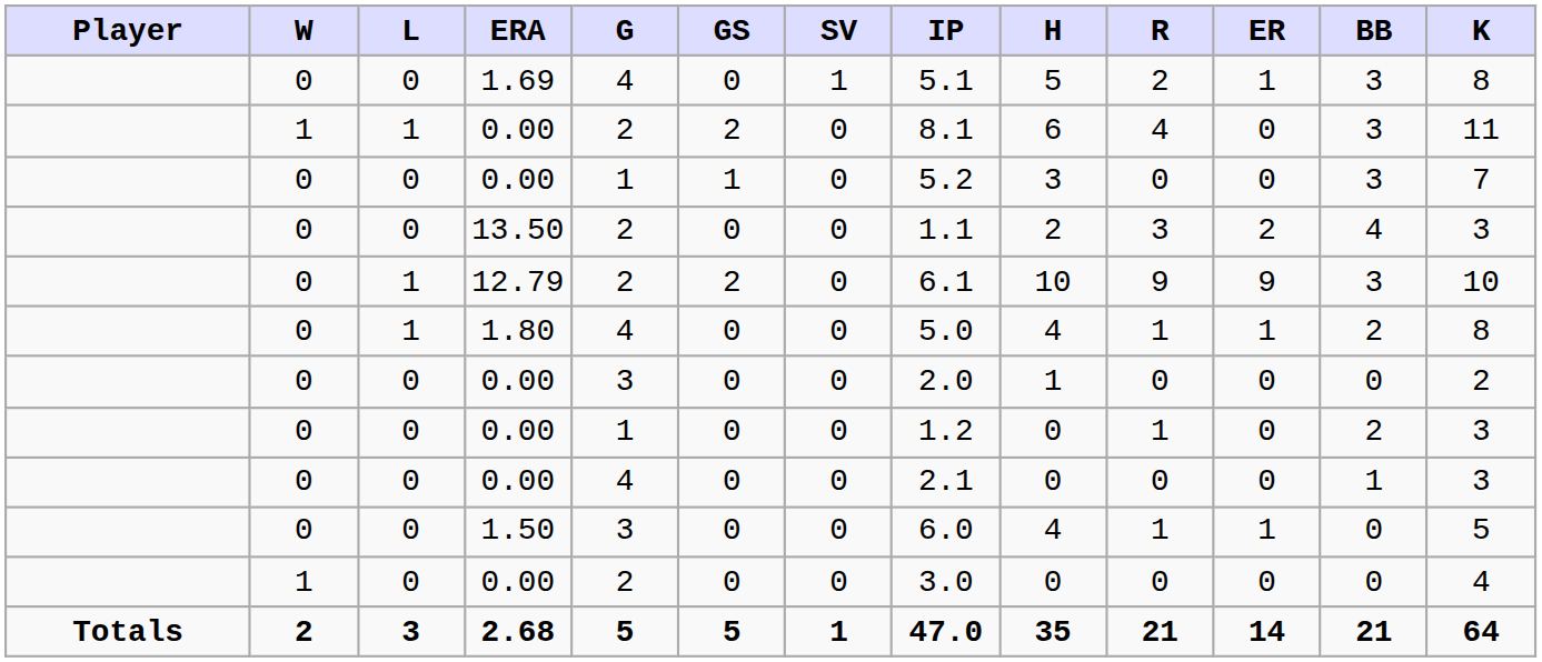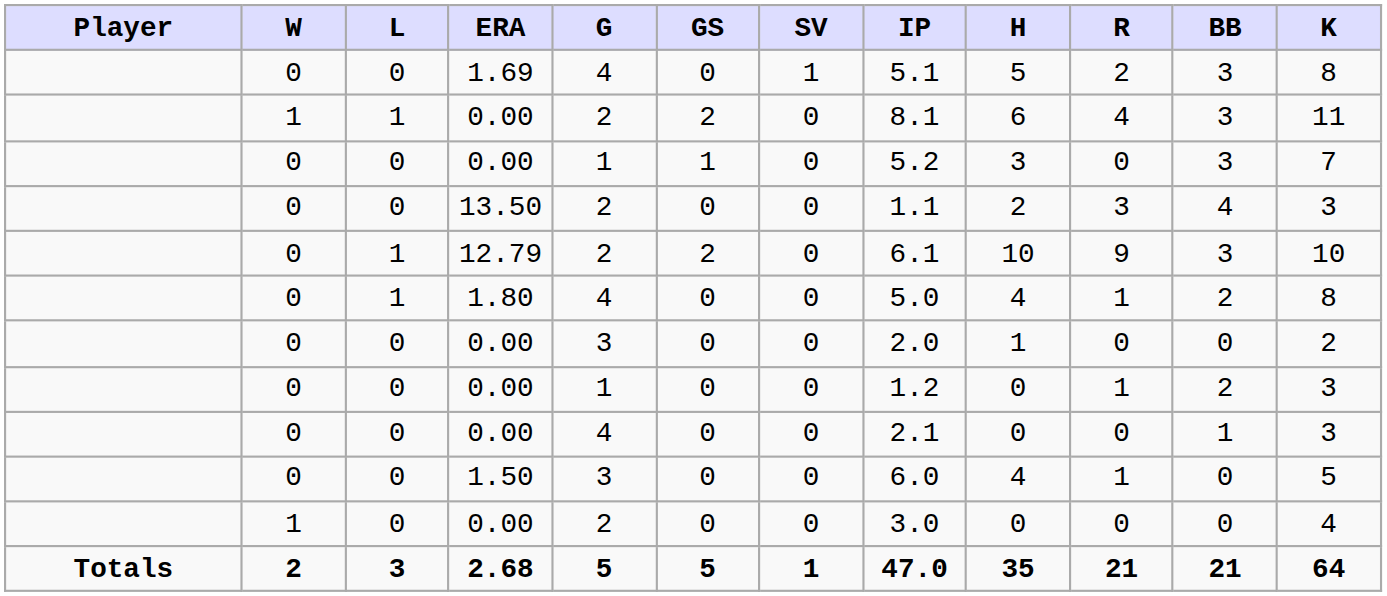 <table class="wikitable" style="text-align:center;">
 <tr>
 <th style="background:#ddf; width:16%;">Player</th>
 <th style="background:#ddf; width:7%;">W</th>
 <th style="background:#ddf; width:7%;">L</th>
 <th style="background:#ddf; width:7%;">ERA</th>
 <th style="background:#ddf; width:7%;">G</th>
 <th style="background:#ddf; width:7%;">GS</th>
 <th style="background:#ddf; width:7%;">SV</th>
 <th style="background:#ddf; width:7%;">IP</th>
 <th style="background:#ddf; width:7%;">H</th>
 <th style="background:#ddf; width:7%;">R</th>
-<th style="background:#ddf; width:7%;">ER</th>
 <th style="background:#ddf; width:7%;">BB</th>
 <th style="background:#ddf; width:7%;">K</th>
 </tr>
 <tr>
 <td align=left></td>
 <td>0</td>
 <td>0</td>
 <td>1.69</td>
 <td>4</td>
 <td>0</td>
 <td>1</td>
 <td>5.1</td>
 <td>5</td>
 <td>2</td>
-<td>1</td>
 <td>3</td>
 <td>8</td>
 </tr>
 <tr>
 <td align=left></td>
 <td>1</td>
 <td>1</td>
 <td>0.00</td>
 <td>2</td>
 <td>2</td>
 <td>0</td>
 <td>8.1</td>
 <td>6</td>
 <td>4</td>
-<td>0</td>
 <td>3</td>
 <td>11</td>
 </tr>
 <tr>
 <td align=left></td>
 <td>0</td>
 <td>0</td>
 <td>0.00</td>
 <td>1</td>
 <td>1</td>
 <td>0</td>
 <td>5.2</td>
 <td>3</td>
-<td>0</td>
 <td>0</td>
 <td>3</td>
 <td>7</td>
 </tr>
 <tr>
 <td align=left></td>
 <td>0</td>
 <td>0</td>
 <td>13.50</td>
 <td>2</td>
 <td>0</td>
 <td>0</td>
 <td>1.1</td>
 <td>2</td>
 <td>3</td>
-<td>2</td>
 <td>4</td>
 <td>3</td>
 </tr>
 <tr>
 <td align=left></td>
 <td>0</td>
 <td>1</td>
 <td>12.79</td>
 <td>2</td>
 <td>2</td>
 <td>0</td>
 <td>6.1</td>
 <td>10</td>
 <td>9</td>
-<td>9</td>
 <td>3</td>
 <td>10</td>
 </tr>
 <tr>
 <td align=left></td>
 <td>0</td>
 <td>1</td>
 <td>1.80</td>
 <td>4</td>
 <td>0</td>
 <td>0</td>
 <td>5.0</td>
 <td>4</td>
-<td>1</td>
 <td>1</td>
 <td>2</td>
 <td>8</td>
 </tr>
 <tr>
 <td align=left></td>
 <td>0</td>
 <td>0</td>
 <td>0.00</td>
 <td>3</td>
 <td>0</td>
 <td>0</td>
 <td>2.0</td>
 <td>1</td>
 <td>0</td>
 <td>0</td>
-<td>0</td>
 <td>2</td>
 </tr>
 <tr>
 <td align=left></td>
 <td>0</td>
 <td>0</td>
 <td>0.00</td>
 <td>1</td>
 <td>0</td>
 <td>0</td>
 <td>1.2</td>
 <td>0</td>
 <td>1</td>
-<td>0</td>
 <td>2</td>
 <td>3</td>
 </tr>
 <tr>
 <td align=left></td>
 <td>0</td>
 <td>0</td>
 <td>0.00</td>
 <td>4</td>
 <td>0</td>
 <td>0</td>
 <td>2.1</td>
-<td>0</td>
 <td>0</td>
 <td>0</td>
 <td>1</td>
 <td>3</td>
 </tr>
 <tr>
 <td align=left></td>
 <td>0</td>
 <td>0</td>
 <td>1.50</td>
 <td>3</td>
 <td>0</td>
 <td>0</td>
 <td>6.0</td>
 <td>4</td>
 <td>1</td>
-<td>1</td>
 <td>0</td>
 <td>5</td>
 </tr>
 <tr>
 <td align=left></td>
 <td>1</td>
 <td>0</td>
 <td>0.00</td>
 <td>2</td>
 <td>0</td>
 <td>0</td>
 <td>3.0</td>
-<td>0</td>
 <td>0</td>
 <td>0</td>
 <td>0</td>
 <td>4</td>
 </tr>
 <tr class="sortbottom">
 <td><strong>Totals</strong></td>
 <td><strong>2</strong></td>
 <td><strong>3</strong></td>
 <td><strong>2.68</strong></td>
 <td><strong>5</strong></td>
 <td><strong>5</strong></td>
 <td><strong>1</strong></td>
 <td><strong>47.0</strong></td>
 <td><strong>35</strong></td>
 <td><strong>21</strong></td>
-<td><strong>14</strong></td>
 <td><strong>21</strong></td>
 <td><strong>64</strong></td>
 </tr>
 </table>
